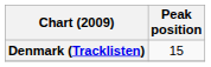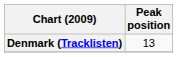 <table class="wikitable sortable plainrowheaders">
 <tr>
 <th>Chart (2009)</th>
 <th>Peak<br>position</th>
 </tr>
 <tr>
 <th scope="row">Denmark (<a href='#'>Tracklisten</a>)</th>
-<td style="text-align:center;">15</td>
+<td style="text-align:center;">13</td>
 </tr>
 <tr>
 </tr>
 </table>
